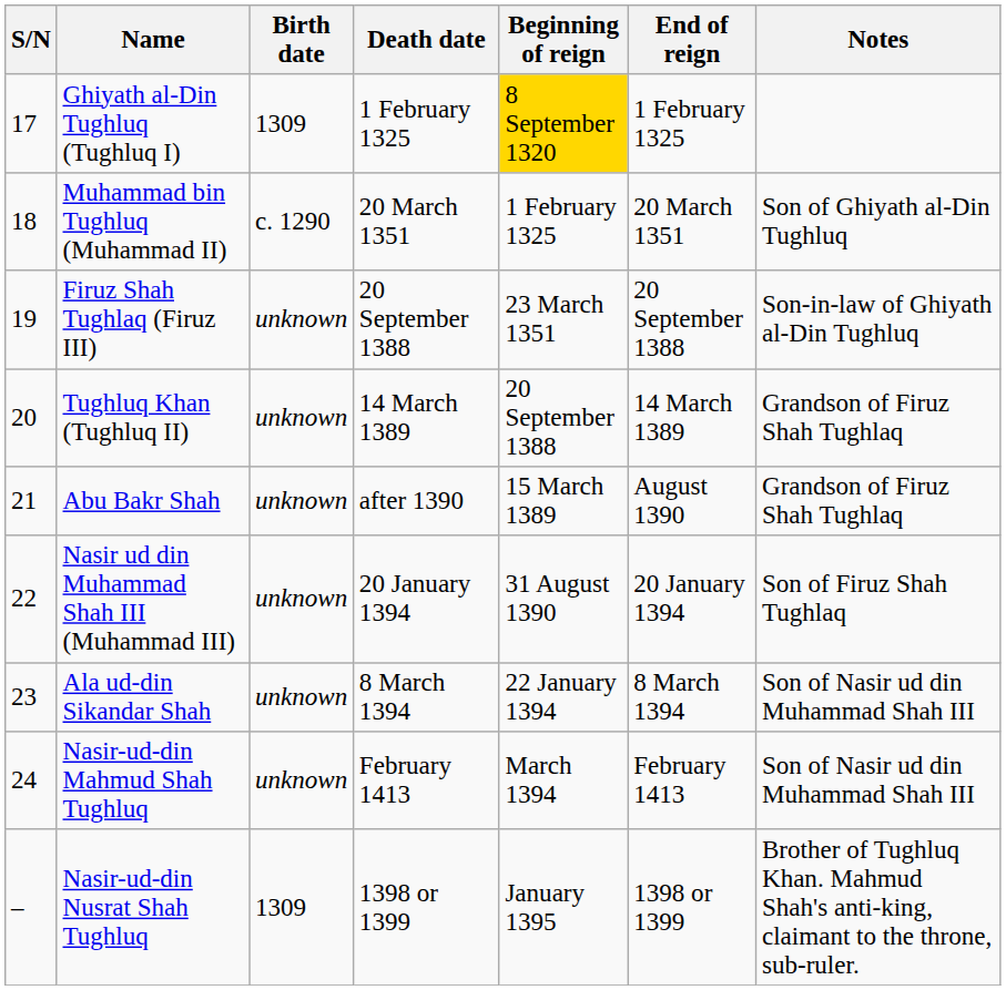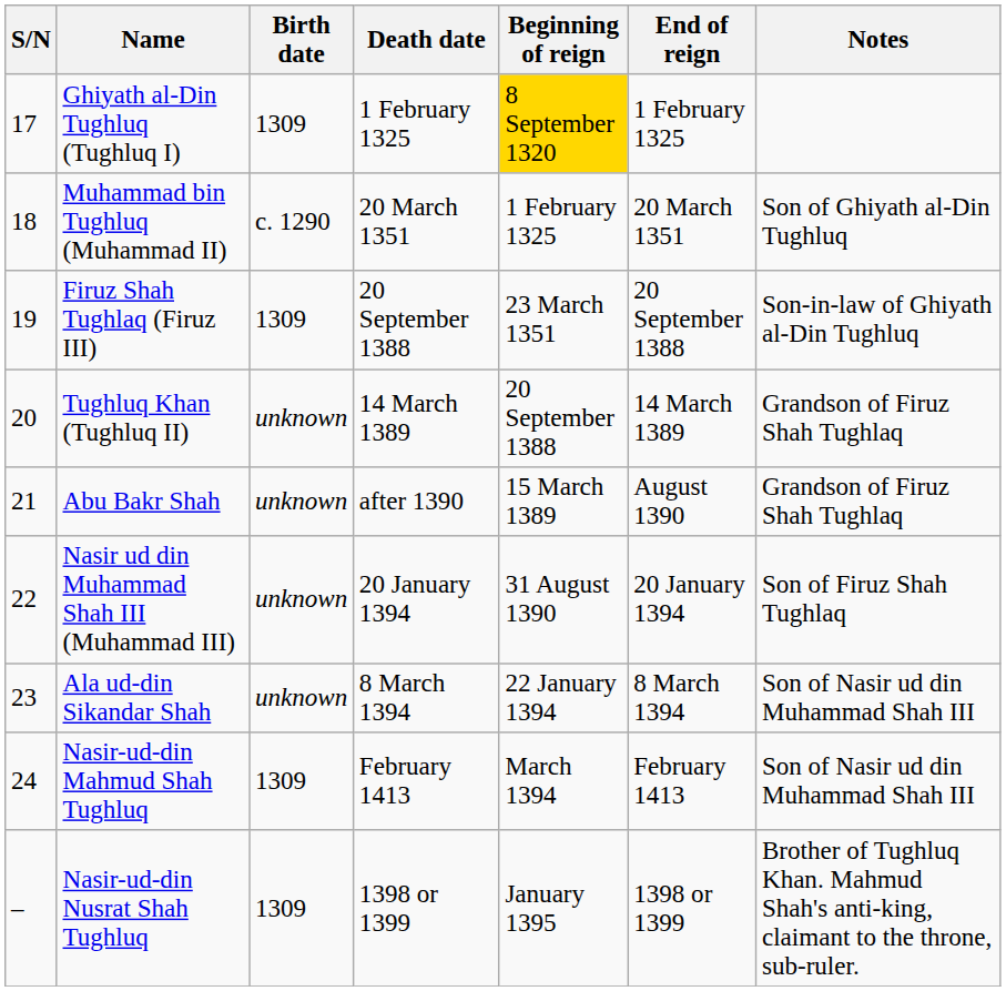 <table class=wikitable width="100%">
 <tr>
 <th width="3%" bgcolor="#CEDFF2">S/N</th>
 <th width="20%">Name</th>
 <th width="10%" bgcolor="#CEDFF2">Birth date</th>
 <th width="15%" bgcolor="#CEDFF2">Death date</th>
 <th width="13%" bgcolor="#CEDFF2">Beginning of reign</th>
 <th width="13%" bgcolor="#CEDFF2">End of reign</th>
 <th width="26%" bgcolor="#CEDFF2">Notes</th>
 </tr>
 <tr>
 <td>17</td>
 <td><a href='#'>Ghiyath al-Din Tughluq</a> (Tughluq I)</td>
 <td>1309</td>
 <td>1 February 1325</td>
 <td style="background: gold;">8 September 1320</td>
 <td>1 February 1325</td>
 <td></td>
 </tr>
 <tr>
 <td>18</td>
 <td><a href='#'>Muhammad bin Tughluq</a> (Muhammad II)</td>
 <td>c. 1290</td>
 <td>20 March 1351</td>
 <td>1 February 1325</td>
 <td>20 March 1351</td>
 <td>Son of Ghiyath al-Din Tughluq</td>
 </tr>
 <tr>
 <td>19</td>
 <td><a href='#'>Firuz Shah Tughlaq</a> (Firuz III)</td>
-<td><em>unknown</em></td>
+<td>1309</td>
 <td>20 September 1388</td>
 <td>23 March 1351</td>
 <td>20 September 1388</td>
 <td>Son-in-law of Ghiyath al-Din Tughluq</td>
 </tr>
 <tr>
 <td>20</td>
 <td><a href='#'>Tughluq Khan</a> (Tughluq II)</td>
 <td><em>unknown</em></td>
 <td>14 March 1389</td>
 <td>20 September 1388</td>
 <td>14 March 1389</td>
 <td>Grandson of Firuz Shah Tughlaq</td>
 </tr>
 <tr>
 <td>21</td>
 <td><a href='#'>Abu Bakr Shah</a></td>
 <td><em>unknown</em></td>
 <td>after 1390</td>
 <td>15 March 1389</td>
 <td>August 1390</td>
 <td>Grandson of Firuz Shah Tughlaq</td>
 </tr>
 <tr>
 <td>22</td>
 <td><a href='#'>Nasir ud din Muhammad Shah III</a> (Muhammad III)</td>
 <td><em>unknown</em></td>
 <td>20 January 1394</td>
 <td>31 August 1390</td>
 <td>20 January 1394</td>
 <td>Son of Firuz Shah Tughlaq</td>
 </tr>
 <tr>
 <td>23</td>
 <td><a href='#'>Ala ud-din Sikandar Shah</a></td>
 <td><em>unknown</em></td>
 <td>8 March 1394</td>
 <td>22 January 1394</td>
 <td>8 March 1394</td>
 <td>Son of Nasir ud din Muhammad Shah III</td>
 </tr>
 <tr>
 <td>24</td>
 <td><a href='#'>Nasir-ud-din Mahmud Shah Tughluq</a></td>
-<td><em>unknown</em></td>
+<td>1309</td>
 <td>February 1413</td>
 <td>March 1394</td>
 <td>February 1413</td>
 <td>Son of Nasir ud din Muhammad Shah III</td>
 </tr>
 <tr>
 <td>–</td>
 <td><a href='#'>Nasir-ud-din Nusrat Shah Tughluq</a></td>
 <td>1309</td>
 <td>1398 or 1399</td>
 <td>January 1395</td>
 <td>1398 or 1399</td>
 <td>Brother of Tughluq Khan. Mahmud Shah's anti-king, claimant to the throne, sub-ruler.</td>
 </tr>
 </table>
